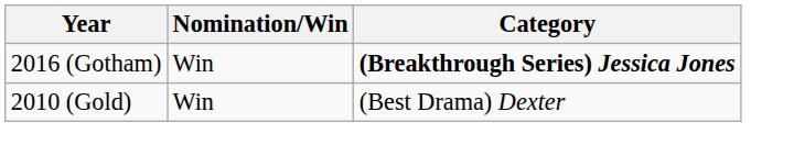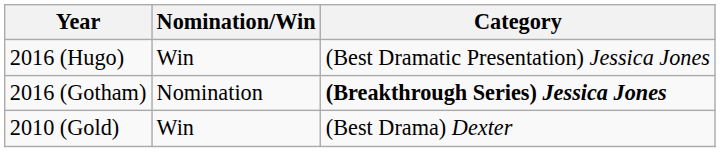 <table class="wikitable">
 <tr>
 <th>Year</th>
 <th>Nomination/Win</th>
 <th>Category</th>
 </tr>
 <tr>
+<td>2016 (Hugo)</td>
+<td>Win</td>
+<td>(Best Dramatic Presentation) <em>Jessica Jones</em></td>
+</tr>
+<tr>
 <td>2016 (Gotham)</td>
-<td>Win</td>
+<td>Nomination</td>
 <td><strong>(Breakthrough Series) <em>Jessica Jones</em></strong></td>
 </tr>
 <tr>
 <td>2010 (Gold)</td>
 <td>Win</td>
 <td>(Best Drama) <em>Dexter</em></td>
 </tr>
 </table>
